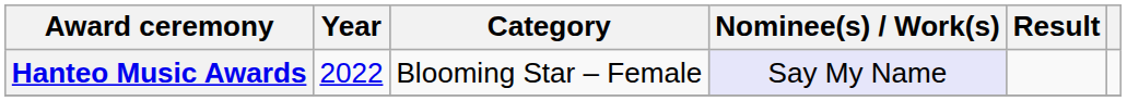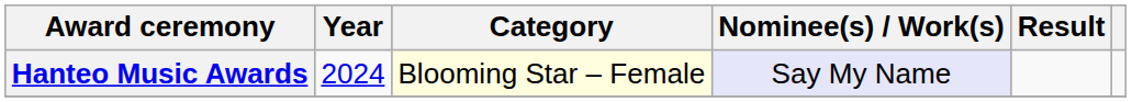 <table class="wikitable sortable plainrowheaders" style="text-align:center;">
 <tr>
 <th scope="col">Award ceremony</th>
 <th scope="col">Year</th>
 <th scope="col">Category</th>
 <th scope="col">Nominee(s) / Work(s)</th>
 <th scope="col">Result</th>
 <th scope="col" class="unsortable"></th>
 </tr>
 <tr>
 <th scope="row"><a href='#'>Hanteo Music Awards</a></th>
-<td><a href='#'>2022</a></td>
-<td>Blooming Star – Female</td>
+<td><a href='#'>2024</a></td>
+<td style="background: lightyellow;">Blooming Star – Female</td>
 <td style="background: lavender;">Say My Name</td>
 <td></td>
 <td></td>
 </tr>
 <tr>
 </tr>
 </table>
